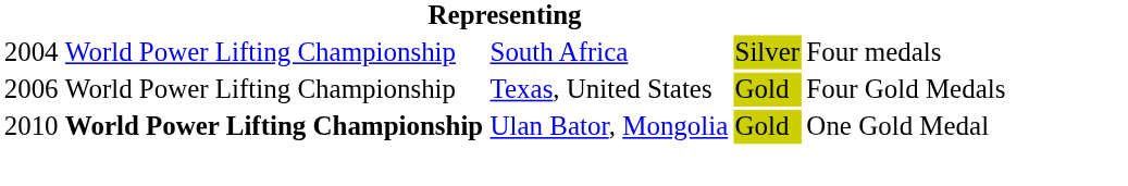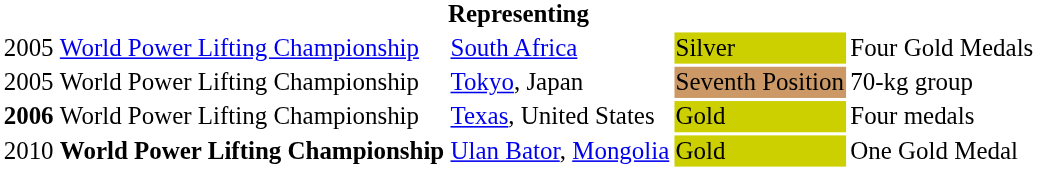 <table>
 <tr>
 <th colspan="5">Representing </th>
 </tr>
 <tr>
-<td>2004</td>
+<td>2005</td>
 <td><a href='#'>World Power Lifting Championship</a></td>
 <td><a href='#'>South Africa</a></td>
 <td bgcolor=#ccccff#>Silver</td>
-<td>Four medals</td>
+<td>Four Gold Medals</td>
 </tr>
 <tr>
-<td>2006</td>
+<td>2005</td>
+<td>World Power Lifting Championship</td>
+<td><a href='#'>Tokyo</a>, Japan</td>
+<td bgcolor="cc9966">Seventh Position</td>
+<td>70-kg group</td>
+</tr>
+<tr>
+<td><strong>2006</strong></td>
 <td>World Power Lifting Championship</td>
 <td><a href='#'>Texas</a>, United States</td>
 <td bgcolor=#ccccff#>Gold</td>
-<td>Four Gold Medals</td>
+<td>Four medals</td>
 </tr>
 <tr>
 <td>2010</td>
 <td><strong>World Power Lifting Championship</strong></td>
 <td><a href='#'>Ulan Bator</a>, <a href='#'>Mongolia</a></td>
 <td bgcolor=#ccccff#>Gold</td>
 <td>One Gold Medal</td>
 </tr>
 </table>
